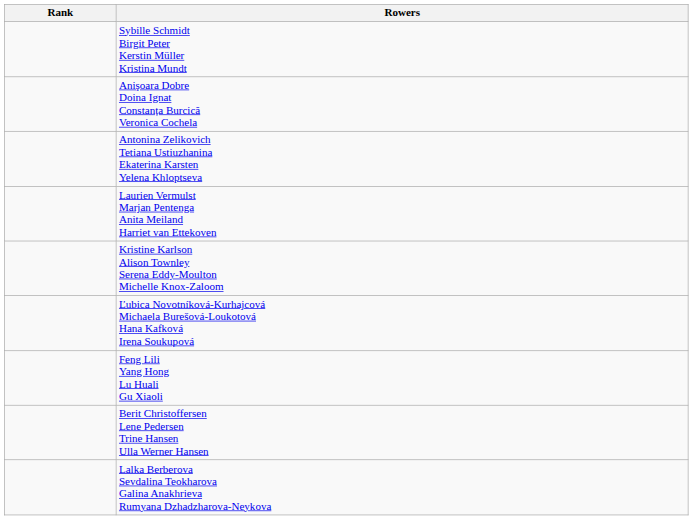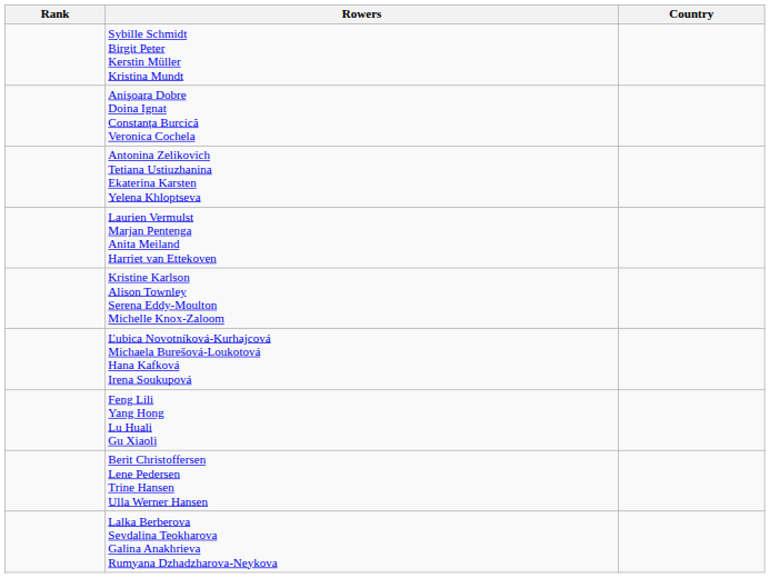 <table class="wikitable" width=50%>
 <tr>
 <th>Rank</th>
 <th>Rowers</th>
+<th>Country</th>
 </tr>
 <tr>
 <td></td>
 <td><a href='#'>Sybille Schmidt</a><br><a href='#'>Birgit Peter</a><br><a href='#'>Kerstin Müller</a><br><a href='#'>Kristina Mundt</a></td>
+<td></td>
 </tr>
 <tr>
 <td></td>
 <td><a href='#'>Anişoara Dobre</a><br><a href='#'>Doina Ignat</a><br><a href='#'>Constanța Burcică</a><br><a href='#'>Veronica Cochela</a></td>
+<td></td>
 </tr>
 <tr>
 <td></td>
 <td><a href='#'>Antonina Zelikovich</a><br><a href='#'>Tetiana Ustiuzhanina</a><br><a href='#'>Ekaterina Karsten</a><br><a href='#'>Yelena Khloptseva</a></td>
+<td></td>
 </tr>
 <tr>
 <td></td>
 <td><a href='#'>Laurien Vermulst</a><br><a href='#'>Marjan Pentenga</a><br><a href='#'>Anita Meiland</a><br><a href='#'>Harriet van Ettekoven</a></td>
+<td></td>
 </tr>
 <tr>
 <td></td>
 <td><a href='#'>Kristine Karlson</a><br><a href='#'>Alison Townley</a><br><a href='#'>Serena Eddy-Moulton</a><br><a href='#'>Michelle Knox-Zaloom</a></td>
+<td></td>
 </tr>
 <tr>
 <td></td>
 <td><a href='#'>Ľubica Novotníková-Kurhajcová</a><br><a href='#'>Michaela Burešová-Loukotová</a><br><a href='#'>Hana Kafková</a><br><a href='#'>Irena Soukupová</a></td>
+<td></td>
 </tr>
 <tr>
 <td></td>
 <td><a href='#'>Feng Lili</a><br><a href='#'>Yang Hong</a><br><a href='#'>Lu Huali</a><br><a href='#'>Gu Xiaoli</a></td>
+<td></td>
 </tr>
 <tr>
 <td></td>
 <td><a href='#'>Berit Christoffersen</a><br><a href='#'>Lene Pedersen</a><br><a href='#'>Trine Hansen</a><br><a href='#'>Ulla Werner Hansen</a></td>
+<td></td>
 </tr>
 <tr>
 <td></td>
 <td><a href='#'>Lalka Berberova</a><br><a href='#'>Sevdalina Teokharova</a><br><a href='#'>Galina Anakhrieva</a><br><a href='#'>Rumyana Dzhadzharova-Neykova</a></td>
+<td></td>
 </tr>
 </table>
